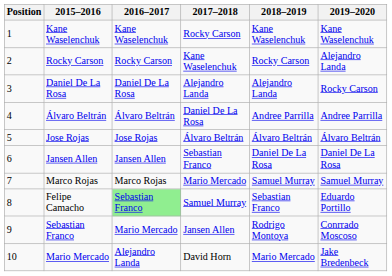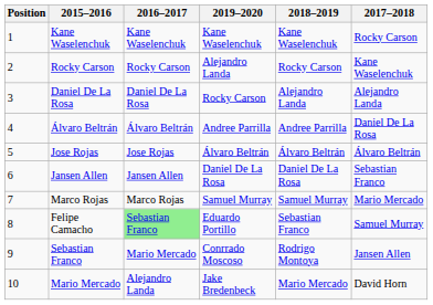 <table class="wikitable" border="1">
 <tr>
 <th>Position</th>
 <th width="175">2015–2016</th>
 <th width="175">2016–2017</th>
+<th width="175">2019–2020</th>
+<th width="175">2018–2019</th>
 <th width="175">2017–2018</th>
-<th width="175">2018–2019</th>
-<th width="175">2019–2020</th>
 </tr>
 <tr>
 <td>1</td>
 <td> <a href='#'>Kane Waselenchuk</a></td>
 <td> <a href='#'>Kane Waselenchuk</a></td>
-<td> <a href='#'>Rocky Carson</a></td>
 <td> <a href='#'>Kane Waselenchuk</a></td>
 <td> <a href='#'>Kane Waselenchuk</a></td>
+<td> <a href='#'>Rocky Carson</a></td>
 </tr>
 <tr>
 <td>2</td>
 <td> <a href='#'>Rocky Carson</a></td>
 <td> <a href='#'>Rocky Carson</a></td>
+<td> <a href='#'>Alejandro Landa</a></td>
+<td> <a href='#'>Rocky Carson</a></td>
 <td> <a href='#'>Kane Waselenchuk</a></td>
-<td> <a href='#'>Rocky Carson</a></td>
-<td> <a href='#'>Alejandro Landa</a></td>
 </tr>
 <tr>
 <td>3</td>
 <td> <a href='#'>Daniel De La Rosa</a></td>
 <td> <a href='#'>Daniel De La Rosa</a></td>
+<td> <a href='#'>Rocky Carson</a></td>
 <td> <a href='#'>Alejandro Landa</a></td>
 <td> <a href='#'>Alejandro Landa</a></td>
-<td> <a href='#'>Rocky Carson</a></td>
 </tr>
 <tr>
 <td>4</td>
 <td> <a href='#'>Álvaro Beltrán</a></td>
 <td> <a href='#'>Álvaro Beltrán</a></td>
-<td> <a href='#'>Daniel De La Rosa</a></td>
 <td> <a href='#'>Andree Parrilla</a></td>
 <td> <a href='#'>Andree Parrilla</a></td>
+<td> <a href='#'>Daniel De La Rosa</a></td>
 </tr>
 <tr>
 <td>5</td>
 <td> <a href='#'>Jose Rojas</a></td>
 <td> <a href='#'>Jose Rojas</a></td>
 <td> <a href='#'>Álvaro Beltrán</a></td>
 <td> <a href='#'>Álvaro Beltrán</a></td>
 <td> <a href='#'>Álvaro Beltrán</a></td>
 </tr>
 <tr>
 <td>6</td>
 <td> <a href='#'>Jansen Allen</a></td>
 <td> <a href='#'>Jansen Allen</a></td>
-<td> <a href='#'>Sebastian Franco</a></td>
 <td> <a href='#'>Daniel De La Rosa</a></td>
 <td> <a href='#'>Daniel De La Rosa</a></td>
+<td> <a href='#'>Sebastian Franco</a></td>
 </tr>
 <tr>
 <td>7</td>
 <td> Marco Rojas</td>
 <td> Marco Rojas</td>
-<td> <a href='#'>Mario Mercado</a></td>
 <td> <a href='#'>Samuel Murray</a></td>
 <td> <a href='#'>Samuel Murray</a></td>
+<td> <a href='#'>Mario Mercado</a></td>
 </tr>
 <tr>
 <td>8</td>
 <td> Felipe Camacho</td>
 <td style="background: lightgreen;"> <a href='#'>Sebastian Franco</a></td>
+<td> <a href='#'>Eduardo Portillo</a></td>
+<td> <a href='#'>Sebastian Franco</a></td>
 <td> <a href='#'>Samuel Murray</a></td>
-<td> <a href='#'>Sebastian Franco</a></td>
-<td> <a href='#'>Eduardo Portillo</a></td>
 </tr>
 <tr>
 <td>9</td>
 <td> <a href='#'>Sebastian Franco</a></td>
 <td> <a href='#'>Mario Mercado</a></td>
+<td> <a href='#'>Conrrado Moscoso</a></td>
+<td> <a href='#'>Rodrigo Montoya</a></td>
 <td> <a href='#'>Jansen Allen</a></td>
-<td> <a href='#'>Rodrigo Montoya</a></td>
-<td> <a href='#'>Conrrado Moscoso</a></td>
 </tr>
 <tr>
 <td>10</td>
 <td> <a href='#'>Mario Mercado</a></td>
 <td> <a href='#'>Alejandro Landa</a></td>
+<td> <a href='#'>Jake Bredenbeck</a></td>
+<td> <a href='#'>Mario Mercado</a></td>
 <td> David Horn</td>
-<td> <a href='#'>Mario Mercado</a></td>
-<td> <a href='#'>Jake Bredenbeck</a></td>
 </tr>
 </table>
